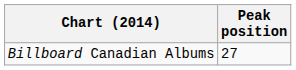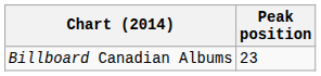 <table class="wikitable">
 <tr>
 <th>Chart (2014)</th>
 <th>Peak<br>position</th>
 </tr>
 <tr>
 <td><em>Billboard</em> Canadian Albums</td>
-<td>27</td>
+<td>23</td>
 </tr>
 </table>
